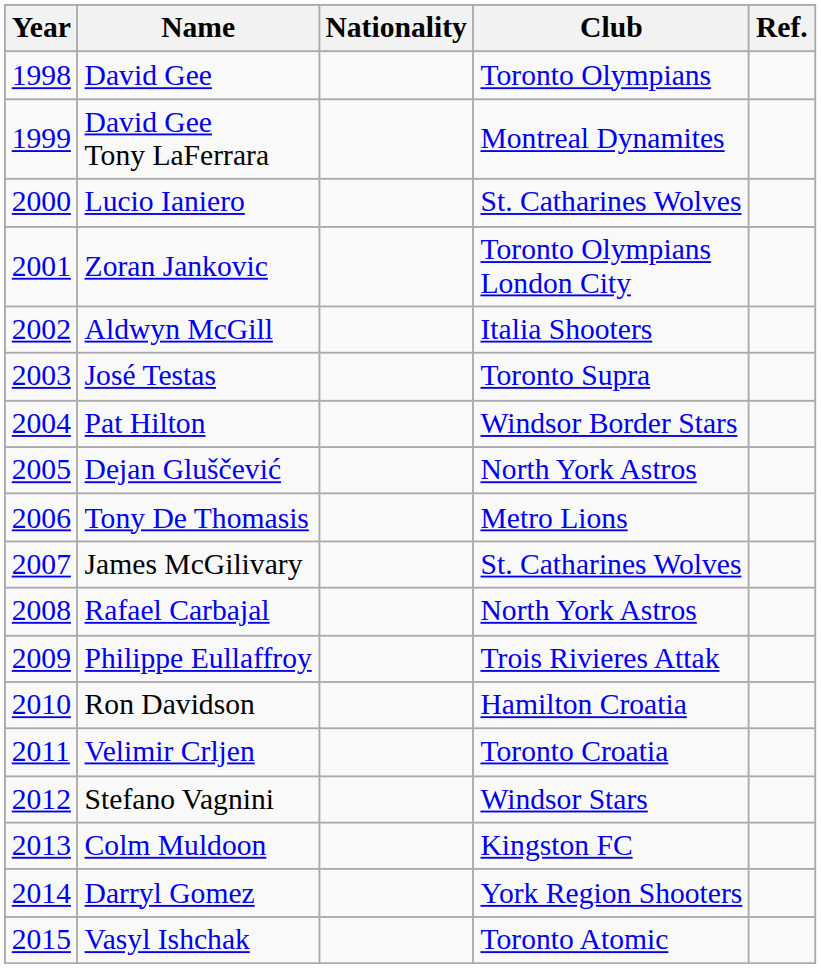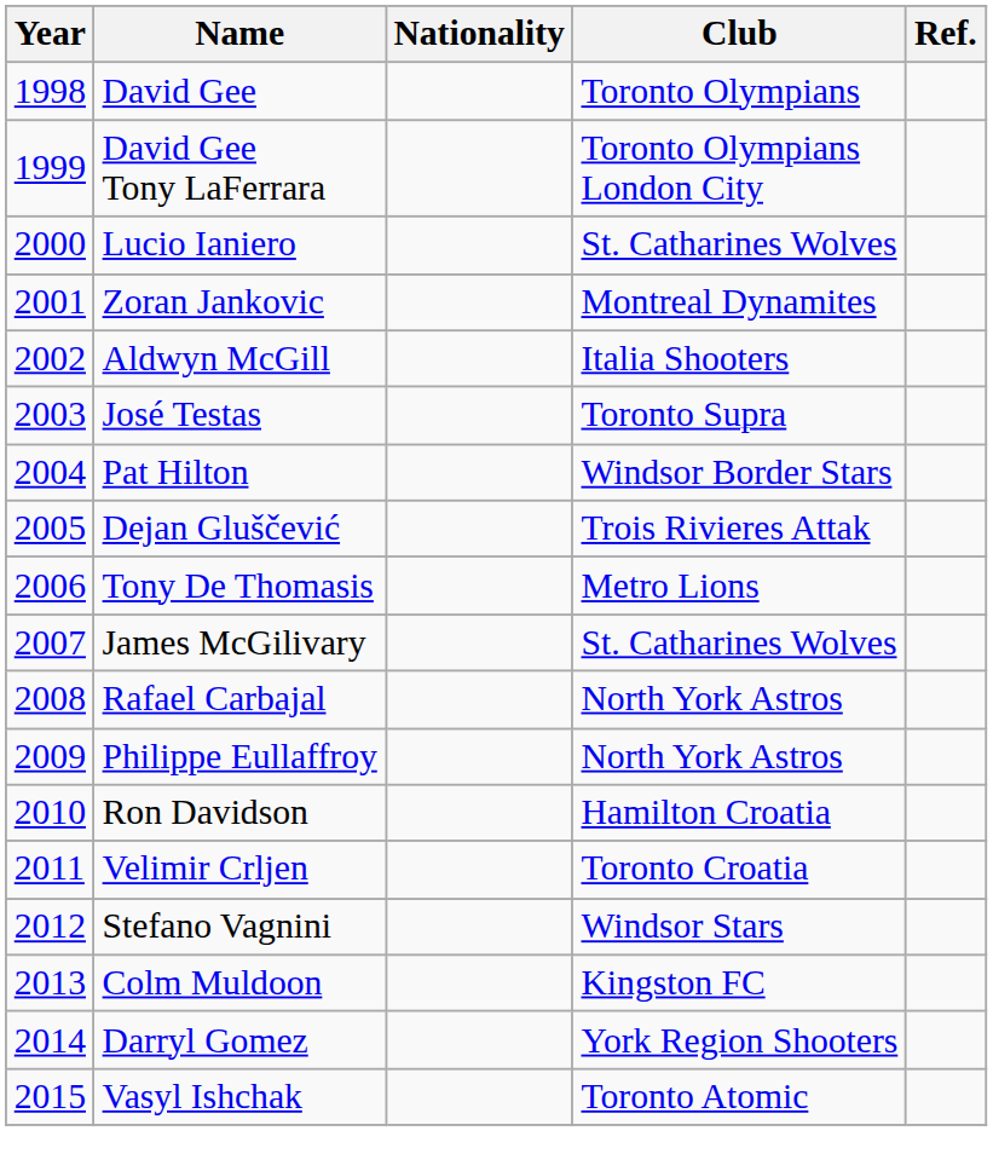 <table class="wikitable sortable">
 <tr>
 <th>Year</th>
 <th>Name</th>
 <th>Nationality</th>
 <th>Club</th>
 <th>Ref.</th>
 </tr>
 <tr>
 <td><a href='#'>1998</a></td>
 <td><a href='#'>David Gee</a></td>
 <td></td>
 <td><a href='#'>Toronto Olympians</a></td>
 <td></td>
 </tr>
 <tr>
 <td><a href='#'>1999</a></td>
 <td><a href='#'>David Gee</a> <br> Tony LaFerrara</td>
 <td><br></td>
-<td><a href='#'>Montreal Dynamites</a></td>
+<td><a href='#'>Toronto Olympians</a><br><a href='#'>London City</a></td>
 <td></td>
 </tr>
 <tr>
 <td><a href='#'>2000</a></td>
 <td><a href='#'>Lucio Ianiero</a></td>
 <td></td>
 <td><a href='#'>St. Catharines Wolves</a></td>
 <td></td>
 </tr>
 <tr>
 <td><a href='#'>2001</a></td>
 <td><a href='#'>Zoran Jankovic</a></td>
 <td></td>
-<td><a href='#'>Toronto Olympians</a><br><a href='#'>London City</a></td>
+<td><a href='#'>Montreal Dynamites</a></td>
 <td></td>
 </tr>
 <tr>
 <td><a href='#'>2002</a></td>
 <td><a href='#'>Aldwyn McGill</a></td>
 <td></td>
 <td><a href='#'>Italia Shooters</a></td>
 <td></td>
 </tr>
 <tr>
 <td><a href='#'>2003</a></td>
 <td><a href='#'>José Testas</a></td>
 <td></td>
 <td><a href='#'>Toronto Supra</a></td>
 <td></td>
 </tr>
 <tr>
 <td><a href='#'>2004</a></td>
 <td><a href='#'>Pat Hilton</a></td>
 <td></td>
 <td><a href='#'>Windsor Border Stars</a></td>
 <td></td>
 </tr>
 <tr>
 <td><a href='#'>2005</a></td>
 <td><a href='#'>Dejan Gluščević</a></td>
 <td></td>
-<td><a href='#'>North York Astros</a></td>
+<td><a href='#'>Trois Rivieres Attak</a></td>
 <td></td>
 </tr>
 <tr>
 <td><a href='#'>2006</a></td>
 <td><a href='#'>Tony De Thomasis</a></td>
 <td></td>
 <td><a href='#'>Metro Lions</a></td>
 <td></td>
 </tr>
 <tr>
 <td><a href='#'>2007</a></td>
 <td>James McGilivary</td>
 <td></td>
 <td><a href='#'>St. Catharines Wolves</a></td>
 <td></td>
 </tr>
 <tr>
 <td><a href='#'>2008</a></td>
 <td><a href='#'>Rafael Carbajal</a></td>
 <td></td>
 <td><a href='#'>North York Astros</a></td>
 <td></td>
 </tr>
 <tr>
 <td><a href='#'>2009</a></td>
 <td><a href='#'>Philippe Eullaffroy</a></td>
 <td></td>
-<td><a href='#'>Trois Rivieres Attak</a></td>
+<td><a href='#'>North York Astros</a></td>
 <td></td>
 </tr>
 <tr>
 <td><a href='#'>2010</a></td>
 <td>Ron Davidson</td>
 <td></td>
 <td><a href='#'>Hamilton Croatia</a></td>
 <td></td>
 </tr>
 <tr>
 <td><a href='#'>2011</a></td>
 <td><a href='#'>Velimir Crljen</a></td>
 <td></td>
 <td><a href='#'>Toronto Croatia</a></td>
 <td></td>
 </tr>
 <tr>
 <td><a href='#'>2012</a></td>
 <td>Stefano Vagnini</td>
 <td></td>
 <td><a href='#'>Windsor Stars</a></td>
 <td></td>
 </tr>
 <tr>
 <td><a href='#'>2013</a></td>
 <td><a href='#'>Colm Muldoon</a></td>
 <td></td>
 <td><a href='#'>Kingston FC</a></td>
 <td></td>
 </tr>
 <tr>
 <td><a href='#'>2014</a></td>
 <td><a href='#'>Darryl Gomez</a></td>
 <td></td>
 <td><a href='#'>York Region Shooters</a></td>
 <td></td>
 </tr>
 <tr>
 <td><a href='#'>2015</a></td>
 <td><a href='#'>Vasyl Ishchak</a></td>
 <td></td>
 <td><a href='#'>Toronto Atomic</a></td>
 <td></td>
 </tr>
 </table>
